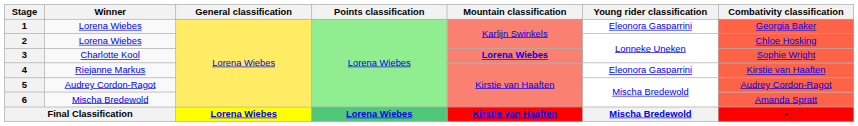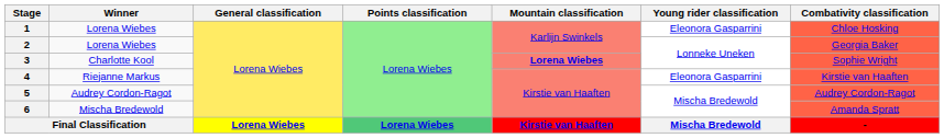 <table class="wikitable" style="text-align: center; font-size:86%;">
 <tr style="background-color: #efefef;">
 <th width="1%">Stage</th>
 <th width="7%">Winner</th>
 <th width="7%">General classification<br></th>
 <th width="7%">Points classification<br></th>
 <th width="7%">Mountain classification<br></th>
 <th width="7%">Young rider classification<br></th>
 <th width="7%">Combativity classification<br></th>
 </tr>
 <tr>
 <th>1</th>
 <td><a href='#'>Lorena Wiebes</a></td>
 <td style="background:#FFEB64;" rowspan=6><a href='#'>Lorena Wiebes</a></td>
 <td style="background:lightgreen;" rowspan=6><a href='#'>Lorena Wiebes</a></td>
 <td style="background:salmon;" rowspan=2><a href='#'>Karlijn Swinkels</a></td>
 <td style="background:white;"><a href='#'>Eleonora Gasparrini</a></td>
-<td style="background:tomato;"><a href='#'>Georgia Baker</a></td>
+<td style="background:tomato;"><a href='#'>Chloe Hosking</a></td>
 </tr>
 <tr>
 <th>2</th>
 <td><a href='#'>Lorena Wiebes</a></td>
 <td style="background:white;" rowspan=2><a href='#'>Lonneke Uneken</a></td>
-<td style="background:tomato;"><a href='#'>Chloe Hosking</a></td>
+<td style="background:tomato;"><a href='#'>Georgia Baker</a></td>
 </tr>
 <tr>
 <th>3</th>
 <td><a href='#'>Charlotte Kool</a></td>
 <td style="background:salmon;" rowspan=1><strong><a href='#'>Lorena Wiebes</a></strong></td>
 <td style="background:tomato;"><a href='#'>Sophie Wright</a></td>
 </tr>
 <tr>
 <th>4</th>
 <td><a href='#'>Riejanne Markus</a></td>
 <td style="background:salmon;" rowspan=3><a href='#'>Kirstie van Haaften</a></td>
 <td style="background:white;"><a href='#'>Eleonora Gasparrini</a></td>
 <td style="background:tomato;"><a href='#'>Kirstie van Haaften</a></td>
 </tr>
 <tr>
 <th>5</th>
 <td><a href='#'>Audrey Cordon-Ragot</a></td>
 <td style="background:white;" rowspan=2><a href='#'>Mischa Bredewold</a></td>
 <td style="background:tomato;"><a href='#'>Audrey Cordon-Ragot</a></td>
 </tr>
 <tr>
 <th>6</th>
 <td><a href='#'>Mischa Bredewold</a></td>
 <td style="background:tomato;"><a href='#'>Amanda Spratt</a></td>
 </tr>
 <tr>
 <th colspan=2><strong>Final Classification</strong></th>
 <th style="background:yellow;"><a href='#'>Lorena Wiebes</a></th>
 <th style="background:#50c878;"><a href='#'>Lorena Wiebes</a></th>
 <th style="background:red;"><a href='#'>Kirstie van Haaften</a></th>
 <th style="background:offwhite;"><a href='#'>Mischa Bredewold</a></th>
 <th style="background:red;">-</th>
 </tr>
 </table>
